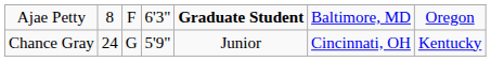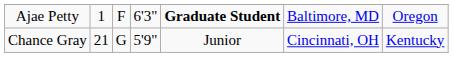 <table class="wikitable sortable" style="text-align: center">
 <tr align=center>
 </tr>
 <tr>
 <td>Ajae Petty</td>
-<td>8</td>
+<td>1</td>
 <td>F</td>
 <td>6'3"</td>
 <td><strong>Graduate Student</strong></td>
 <td><a href='#'>Baltimore, MD</a></td>
 <td><a href='#'>Oregon</a></td>
 </tr>
 <tr>
 <td>Chance Gray</td>
-<td>24</td>
+<td>21</td>
 <td>G</td>
 <td>5'9"</td>
 <td>Junior</td>
 <td><a href='#'>Cincinnati, OH</a></td>
 <td><a href='#'>Kentucky</a></td>
 </tr>
 </table>
